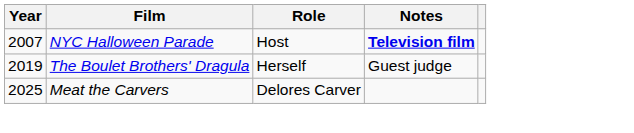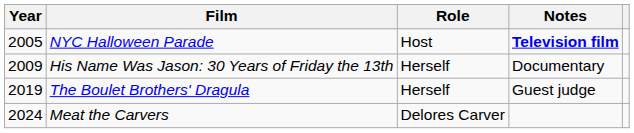 <table class="wikitable">
 <tr>
 <th>Year</th>
 <th>Film</th>
 <th>Role</th>
 <th>Notes</th>
 <th class=unsortable></th>
 </tr>
 <tr>
-<td>2007</td>
+<td>2005</td>
 <td><em><a href='#'>NYC Halloween Parade</a></em></td>
 <td>Host</td>
 <td><strong><a href='#'>Television film</a></strong></td>
+<td></td>
+</tr>
+<tr>
+<td>2009</td>
+<td><em>His Name Was Jason: 30 Years of Friday the 13th</em></td>
+<td>Herself</td>
+<td>Documentary</td>
 <td></td>
 </tr>
 <tr>
 <td>2019</td>
 <td><em><a href='#'>The Boulet Brothers' Dragula</a></em></td>
 <td>Herself</td>
 <td>Guest judge</td>
 <td></td>
 </tr>
 <tr>
-<td>2025</td>
+<td>2024</td>
 <td><em>Meat the Carvers</em></td>
 <td>Delores Carver</td>
 <td></td>
 </tr>
 </table>
